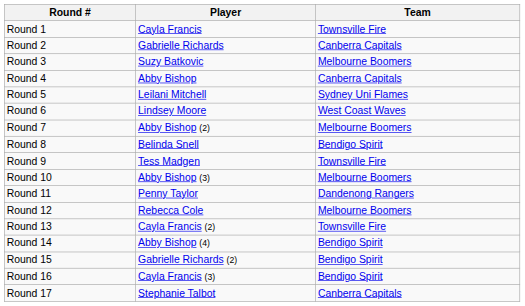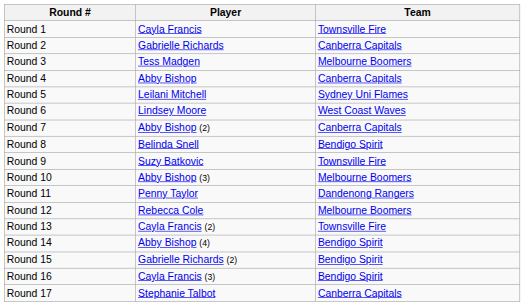 <table class="wikitable" style="width: 40%">
 <tr>
 <th rowspan=1 width=30>Round #</th>
 <th width=40>Player</th>
 <th width=40>Team</th>
 </tr>
 <tr>
 <td>Round 1</td>
 <td><a href='#'>Cayla Francis</a></td>
 <td><a href='#'>Townsville Fire</a></td>
 </tr>
 <tr>
 <td>Round 2</td>
 <td><a href='#'>Gabrielle Richards</a></td>
 <td><a href='#'>Canberra Capitals</a></td>
 </tr>
 <tr>
 <td>Round 3</td>
-<td><a href='#'>Suzy Batkovic</a></td>
+<td><a href='#'>Tess Madgen</a></td>
 <td><a href='#'>Melbourne Boomers</a></td>
 </tr>
 <tr>
 <td>Round 4</td>
 <td><a href='#'>Abby Bishop</a></td>
 <td><a href='#'>Canberra Capitals</a></td>
 </tr>
 <tr>
 <td>Round 5</td>
 <td><a href='#'>Leilani Mitchell</a></td>
 <td><a href='#'>Sydney Uni Flames</a></td>
 </tr>
 <tr>
 <td>Round 6</td>
 <td><a href='#'>Lindsey Moore</a></td>
 <td><a href='#'>West Coast Waves</a></td>
 </tr>
 <tr>
 <td>Round 7</td>
 <td><a href='#'>Abby Bishop</a> <small> (2) </small></td>
-<td><a href='#'>Melbourne Boomers</a></td>
+<td><a href='#'>Canberra Capitals</a></td>
 </tr>
 <tr>
 <td>Round 8</td>
 <td><a href='#'>Belinda Snell</a></td>
 <td><a href='#'>Bendigo Spirit</a></td>
 </tr>
 <tr>
 <td>Round 9</td>
-<td><a href='#'>Tess Madgen</a></td>
+<td><a href='#'>Suzy Batkovic</a></td>
 <td><a href='#'>Townsville Fire</a></td>
 </tr>
 <tr>
 <td>Round 10</td>
 <td><a href='#'>Abby Bishop</a> <small> (3) </small></td>
 <td><a href='#'>Melbourne Boomers</a></td>
 </tr>
 <tr>
 <td>Round 11</td>
 <td><a href='#'>Penny Taylor</a></td>
 <td><a href='#'>Dandenong Rangers</a></td>
 </tr>
 <tr>
 <td>Round 12</td>
 <td><a href='#'>Rebecca Cole</a></td>
 <td><a href='#'>Melbourne Boomers</a></td>
 </tr>
 <tr>
 <td>Round 13</td>
 <td><a href='#'>Cayla Francis</a> <small> (2) </small></td>
 <td><a href='#'>Townsville Fire</a></td>
 </tr>
 <tr>
 <td>Round 14</td>
 <td><a href='#'>Abby Bishop</a> <small> (4) </small></td>
 <td><a href='#'>Bendigo Spirit</a></td>
 </tr>
 <tr>
 <td>Round 15</td>
 <td><a href='#'>Gabrielle Richards</a> <small> (2) </small></td>
 <td><a href='#'>Bendigo Spirit</a></td>
 </tr>
 <tr>
 <td>Round 16</td>
 <td><a href='#'>Cayla Francis</a> <small> (3) </small></td>
 <td><a href='#'>Bendigo Spirit</a></td>
 </tr>
 <tr>
 <td>Round 17</td>
 <td><a href='#'>Stephanie Talbot</a></td>
 <td><a href='#'>Canberra Capitals</a></td>
 </tr>
 </table>
